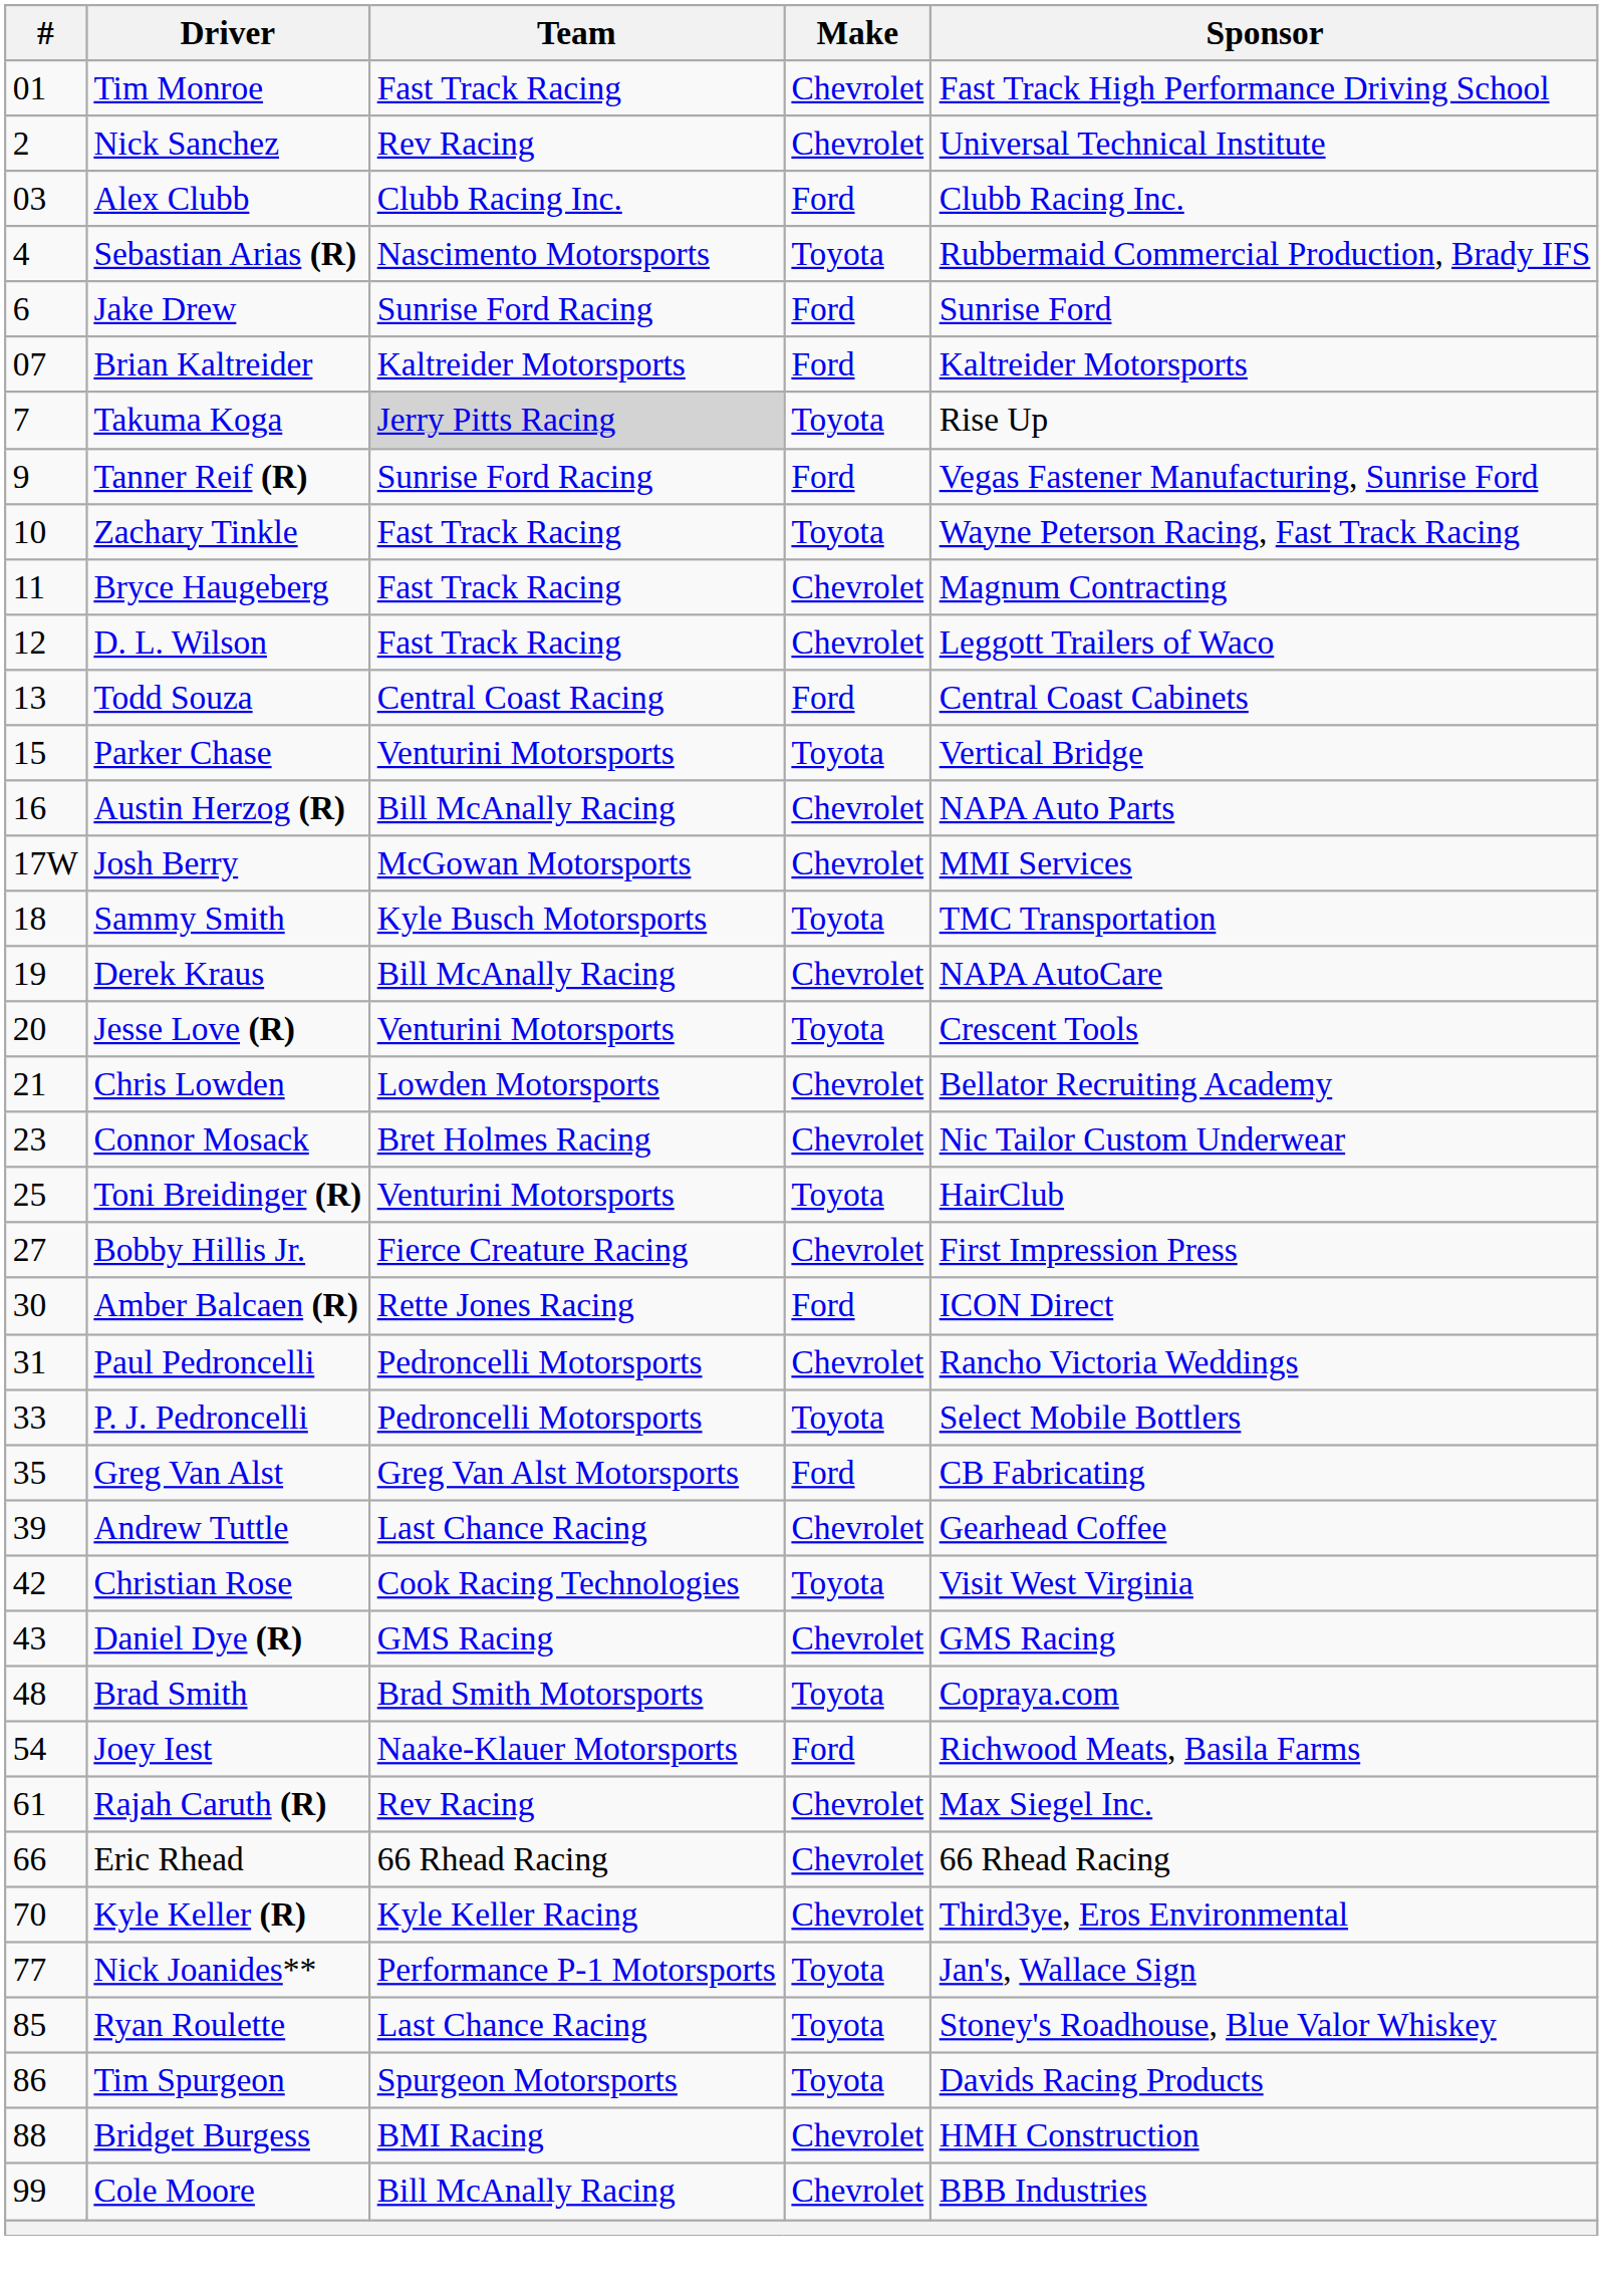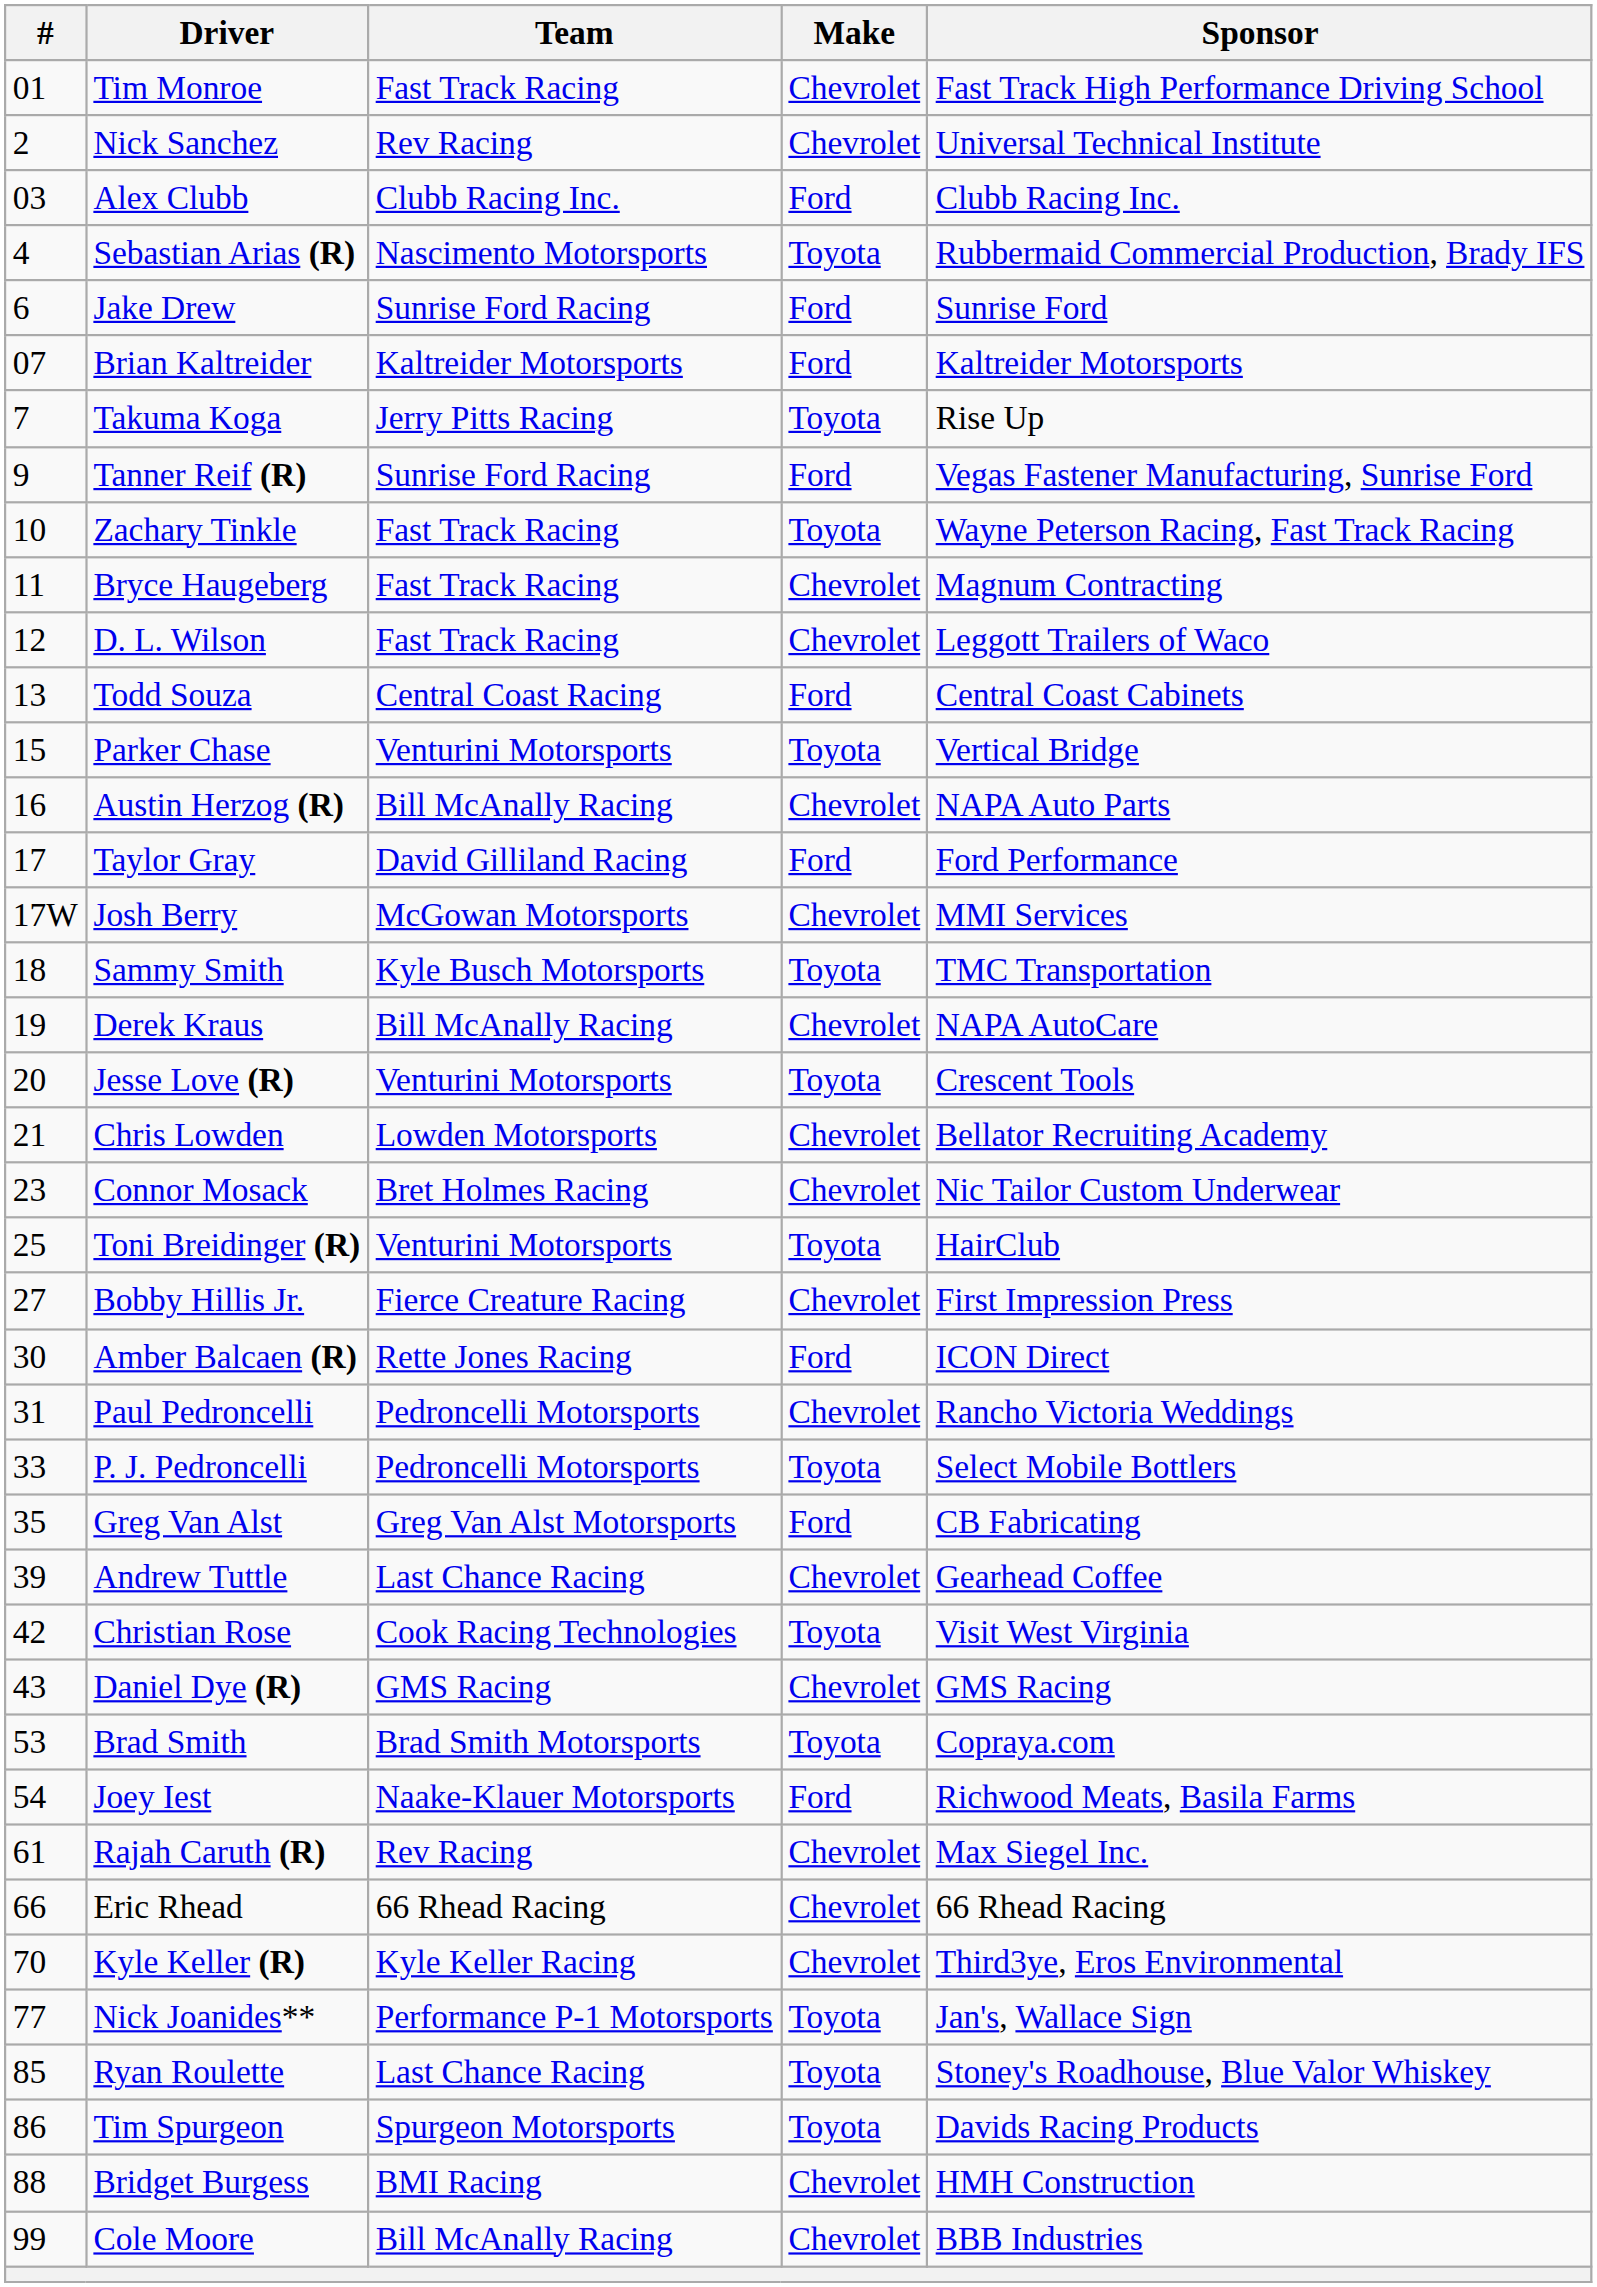 <table class="wikitable" style="font-size:95%">
 <tr>
 <th>#</th>
 <th>Driver</th>
 <th>Team</th>
 <th>Make</th>
 <th>Sponsor</th>
 </tr>
 <tr>
 <td>01</td>
 <td><a href='#'>Tim Monroe</a></td>
 <td><a href='#'>Fast Track Racing</a></td>
 <td><a href='#'>Chevrolet</a></td>
 <td><a href='#'>Fast Track High Performance Driving School</a></td>
 </tr>
 <tr>
 <td>2</td>
 <td><a href='#'>Nick Sanchez</a></td>
 <td><a href='#'>Rev Racing</a></td>
 <td><a href='#'>Chevrolet</a></td>
 <td><a href='#'>Universal Technical Institute</a></td>
 </tr>
 <tr>
 <td>03</td>
 <td><a href='#'>Alex Clubb</a></td>
 <td><a href='#'>Clubb Racing Inc.</a></td>
 <td><a href='#'>Ford</a></td>
 <td><a href='#'>Clubb Racing Inc.</a></td>
 </tr>
 <tr>
 <td>4</td>
 <td><a href='#'>Sebastian Arias</a> <strong>(R)</strong></td>
 <td><a href='#'>Nascimento Motorsports</a></td>
 <td><a href='#'>Toyota</a></td>
 <td><a href='#'>Rubbermaid Commercial Production</a>, <a href='#'>Brady IFS</a></td>
 </tr>
 <tr>
 <td>6</td>
 <td><a href='#'>Jake Drew</a></td>
 <td><a href='#'>Sunrise Ford Racing</a></td>
 <td><a href='#'>Ford</a></td>
 <td><a href='#'>Sunrise Ford</a></td>
 </tr>
 <tr>
 <td>07</td>
 <td><a href='#'>Brian Kaltreider</a></td>
 <td><a href='#'>Kaltreider Motorsports</a></td>
 <td><a href='#'>Ford</a></td>
 <td><a href='#'>Kaltreider Motorsports</a></td>
 </tr>
 <tr>
 <td>7</td>
 <td><a href='#'>Takuma Koga</a></td>
-<td style="background: lightgrey;"><a href='#'>Jerry Pitts Racing</a></td>
+<td><a href='#'>Jerry Pitts Racing</a></td>
 <td><a href='#'>Toyota</a></td>
 <td>Rise Up</td>
 </tr>
 <tr>
 <td>9</td>
 <td><a href='#'>Tanner Reif</a> <strong>(R)</strong></td>
 <td><a href='#'>Sunrise Ford Racing</a></td>
 <td><a href='#'>Ford</a></td>
 <td><a href='#'>Vegas Fastener Manufacturing</a>, <a href='#'>Sunrise Ford</a></td>
 </tr>
 <tr>
 <td>10</td>
 <td><a href='#'>Zachary Tinkle</a></td>
 <td><a href='#'>Fast Track Racing</a></td>
 <td><a href='#'>Toyota</a></td>
 <td><a href='#'>Wayne Peterson Racing</a>, <a href='#'>Fast Track Racing</a></td>
 </tr>
 <tr>
 <td>11</td>
 <td><a href='#'>Bryce Haugeberg</a></td>
 <td><a href='#'>Fast Track Racing</a></td>
 <td><a href='#'>Chevrolet</a></td>
 <td><a href='#'>Magnum Contracting</a></td>
 </tr>
 <tr>
 <td>12</td>
 <td><a href='#'>D. L. Wilson</a></td>
 <td><a href='#'>Fast Track Racing</a></td>
 <td><a href='#'>Chevrolet</a></td>
 <td><a href='#'>Leggott Trailers of Waco</a></td>
 </tr>
 <tr>
 <td>13</td>
 <td><a href='#'>Todd Souza</a></td>
 <td><a href='#'>Central Coast Racing</a></td>
 <td><a href='#'>Ford</a></td>
 <td><a href='#'>Central Coast Cabinets</a></td>
 </tr>
 <tr>
 <td>15</td>
 <td><a href='#'>Parker Chase</a></td>
 <td><a href='#'>Venturini Motorsports</a></td>
 <td><a href='#'>Toyota</a></td>
 <td><a href='#'>Vertical Bridge</a></td>
 </tr>
 <tr>
 <td>16</td>
 <td><a href='#'>Austin Herzog</a> <strong>(R)</strong></td>
 <td><a href='#'>Bill McAnally Racing</a></td>
 <td><a href='#'>Chevrolet</a></td>
 <td><a href='#'>NAPA Auto Parts</a></td>
+</tr>
+<tr>
+<td>17</td>
+<td><a href='#'>Taylor Gray</a></td>
+<td><a href='#'>David Gilliland Racing</a></td>
+<td><a href='#'>Ford</a></td>
+<td><a href='#'>Ford Performance</a></td>
 </tr>
 <tr>
 <td>17W</td>
 <td><a href='#'>Josh Berry</a></td>
 <td><a href='#'>McGowan Motorsports</a></td>
 <td><a href='#'>Chevrolet</a></td>
 <td><a href='#'>MMI Services</a></td>
 </tr>
 <tr>
 <td>18</td>
 <td><a href='#'>Sammy Smith</a></td>
 <td><a href='#'>Kyle Busch Motorsports</a></td>
 <td><a href='#'>Toyota</a></td>
 <td><a href='#'>TMC Transportation</a></td>
 </tr>
 <tr>
 <td>19</td>
 <td><a href='#'>Derek Kraus</a></td>
 <td><a href='#'>Bill McAnally Racing</a></td>
 <td><a href='#'>Chevrolet</a></td>
 <td><a href='#'>NAPA AutoCare</a></td>
 </tr>
 <tr>
 <td>20</td>
 <td><a href='#'>Jesse Love</a> <strong>(R)</strong></td>
 <td><a href='#'>Venturini Motorsports</a></td>
 <td><a href='#'>Toyota</a></td>
 <td><a href='#'>Crescent Tools</a></td>
 </tr>
 <tr>
 <td>21</td>
 <td><a href='#'>Chris Lowden</a></td>
 <td><a href='#'>Lowden Motorsports</a></td>
 <td><a href='#'>Chevrolet</a></td>
 <td><a href='#'>Bellator Recruiting Academy</a></td>
 </tr>
 <tr>
 <td>23</td>
 <td><a href='#'>Connor Mosack</a></td>
 <td><a href='#'>Bret Holmes Racing</a></td>
 <td><a href='#'>Chevrolet</a></td>
 <td><a href='#'>Nic Tailor Custom Underwear</a></td>
 </tr>
 <tr>
 <td>25</td>
 <td><a href='#'>Toni Breidinger</a> <strong>(R)</strong></td>
 <td><a href='#'>Venturini Motorsports</a></td>
 <td><a href='#'>Toyota</a></td>
 <td><a href='#'>HairClub</a></td>
 </tr>
 <tr>
 <td>27</td>
 <td><a href='#'>Bobby Hillis Jr.</a></td>
 <td><a href='#'>Fierce Creature Racing</a></td>
 <td><a href='#'>Chevrolet</a></td>
 <td><a href='#'>First Impression Press</a></td>
 </tr>
 <tr>
 <td>30</td>
 <td><a href='#'>Amber Balcaen</a> <strong>(R)</strong></td>
 <td><a href='#'>Rette Jones Racing</a></td>
 <td><a href='#'>Ford</a></td>
 <td><a href='#'>ICON Direct</a></td>
 </tr>
 <tr>
 <td>31</td>
 <td><a href='#'>Paul Pedroncelli</a></td>
 <td><a href='#'>Pedroncelli Motorsports</a></td>
 <td><a href='#'>Chevrolet</a></td>
 <td><a href='#'>Rancho Victoria Weddings</a></td>
 </tr>
 <tr>
 <td>33</td>
 <td><a href='#'>P. J. Pedroncelli</a></td>
 <td><a href='#'>Pedroncelli Motorsports</a></td>
 <td><a href='#'>Toyota</a></td>
 <td><a href='#'>Select Mobile Bottlers</a></td>
 </tr>
 <tr>
 <td>35</td>
 <td><a href='#'>Greg Van Alst</a></td>
 <td><a href='#'>Greg Van Alst Motorsports</a></td>
 <td><a href='#'>Ford</a></td>
 <td><a href='#'>CB Fabricating</a></td>
 </tr>
 <tr>
 <td>39</td>
 <td><a href='#'>Andrew Tuttle</a></td>
 <td><a href='#'>Last Chance Racing</a></td>
 <td><a href='#'>Chevrolet</a></td>
 <td><a href='#'>Gearhead Coffee</a></td>
 </tr>
 <tr>
 <td>42</td>
 <td><a href='#'>Christian Rose</a></td>
 <td><a href='#'>Cook Racing Technologies</a></td>
 <td><a href='#'>Toyota</a></td>
 <td><a href='#'>Visit West Virginia</a></td>
 </tr>
 <tr>
 <td>43</td>
 <td><a href='#'>Daniel Dye</a> <strong>(R)</strong></td>
 <td><a href='#'>GMS Racing</a></td>
 <td><a href='#'>Chevrolet</a></td>
 <td><a href='#'>GMS Racing</a></td>
 </tr>
 <tr>
-<td>48</td>
+<td>53</td>
 <td><a href='#'>Brad Smith</a></td>
 <td><a href='#'>Brad Smith Motorsports</a></td>
 <td><a href='#'>Toyota</a></td>
 <td><a href='#'>Copraya.com</a></td>
 </tr>
 <tr>
 <td>54</td>
 <td><a href='#'>Joey Iest</a></td>
 <td><a href='#'>Naake-Klauer Motorsports</a></td>
 <td><a href='#'>Ford</a></td>
 <td><a href='#'>Richwood Meats</a>, <a href='#'>Basila Farms</a></td>
 </tr>
 <tr>
 <td>61</td>
 <td><a href='#'>Rajah Caruth</a> <strong>(R)</strong></td>
 <td><a href='#'>Rev Racing</a></td>
 <td><a href='#'>Chevrolet</a></td>
 <td><a href='#'>Max Siegel Inc.</a></td>
 </tr>
 <tr>
 <td>66</td>
 <td>Eric Rhead</td>
 <td>66 Rhead Racing</td>
 <td><a href='#'>Chevrolet</a></td>
 <td>66 Rhead Racing</td>
 </tr>
 <tr>
 <td>70</td>
 <td><a href='#'>Kyle Keller</a> <strong>(R)</strong></td>
 <td><a href='#'>Kyle Keller Racing</a></td>
 <td><a href='#'>Chevrolet</a></td>
 <td><a href='#'>Third3ye</a>, <a href='#'>Eros Environmental</a></td>
 </tr>
 <tr>
 <td>77</td>
 <td><a href='#'>Nick Joanides</a>**</td>
 <td><a href='#'>Performance P-1 Motorsports</a></td>
 <td><a href='#'>Toyota</a></td>
 <td><a href='#'>Jan's</a>, <a href='#'>Wallace Sign</a></td>
 </tr>
 <tr>
 <td>85</td>
 <td><a href='#'>Ryan Roulette</a></td>
 <td><a href='#'>Last Chance Racing</a></td>
 <td><a href='#'>Toyota</a></td>
 <td><a href='#'>Stoney's Roadhouse</a>, <a href='#'>Blue Valor Whiskey</a></td>
 </tr>
 <tr>
 <td>86</td>
 <td><a href='#'>Tim Spurgeon</a></td>
 <td><a href='#'>Spurgeon Motorsports</a></td>
 <td><a href='#'>Toyota</a></td>
 <td><a href='#'>Davids Racing Products</a></td>
 </tr>
 <tr>
 <td>88</td>
 <td><a href='#'>Bridget Burgess</a></td>
 <td><a href='#'>BMI Racing</a></td>
 <td><a href='#'>Chevrolet</a></td>
 <td><a href='#'>HMH Construction</a></td>
 </tr>
 <tr>
 <td>99</td>
 <td><a href='#'>Cole Moore</a></td>
 <td><a href='#'>Bill McAnally Racing</a></td>
 <td><a href='#'>Chevrolet</a></td>
 <td><a href='#'>BBB Industries</a></td>
 </tr>
 <tr>
 <th colspan="5"></th>
 </tr>
 </table>
